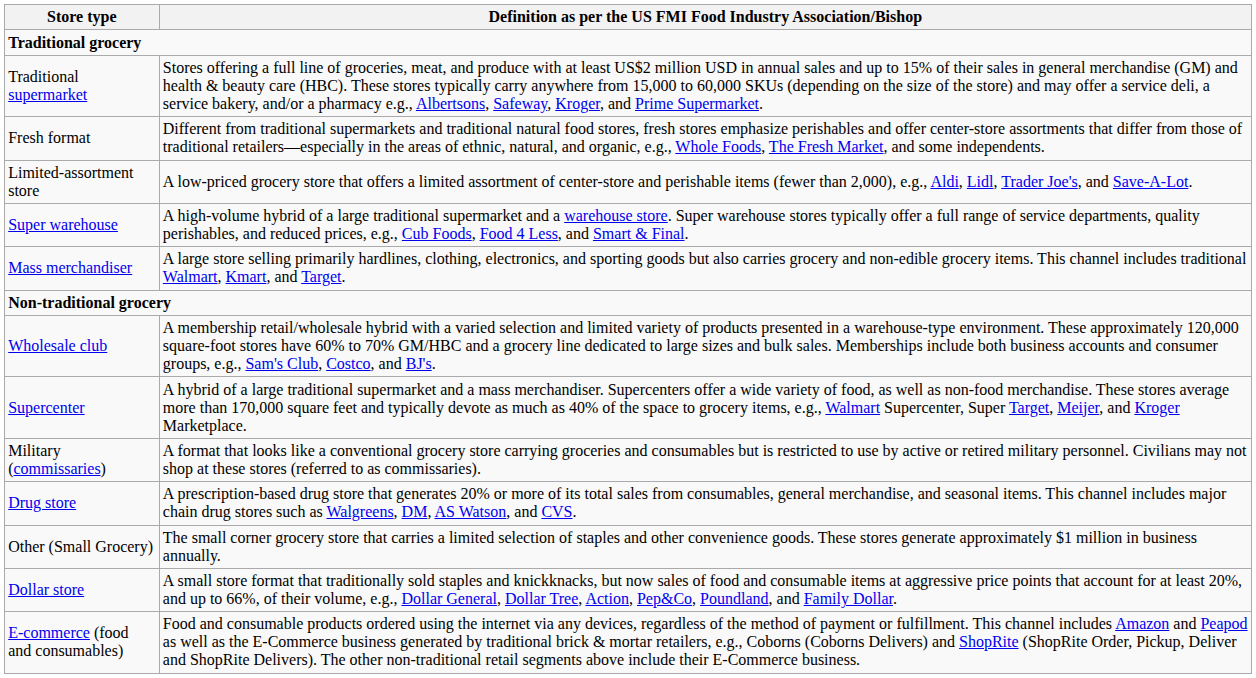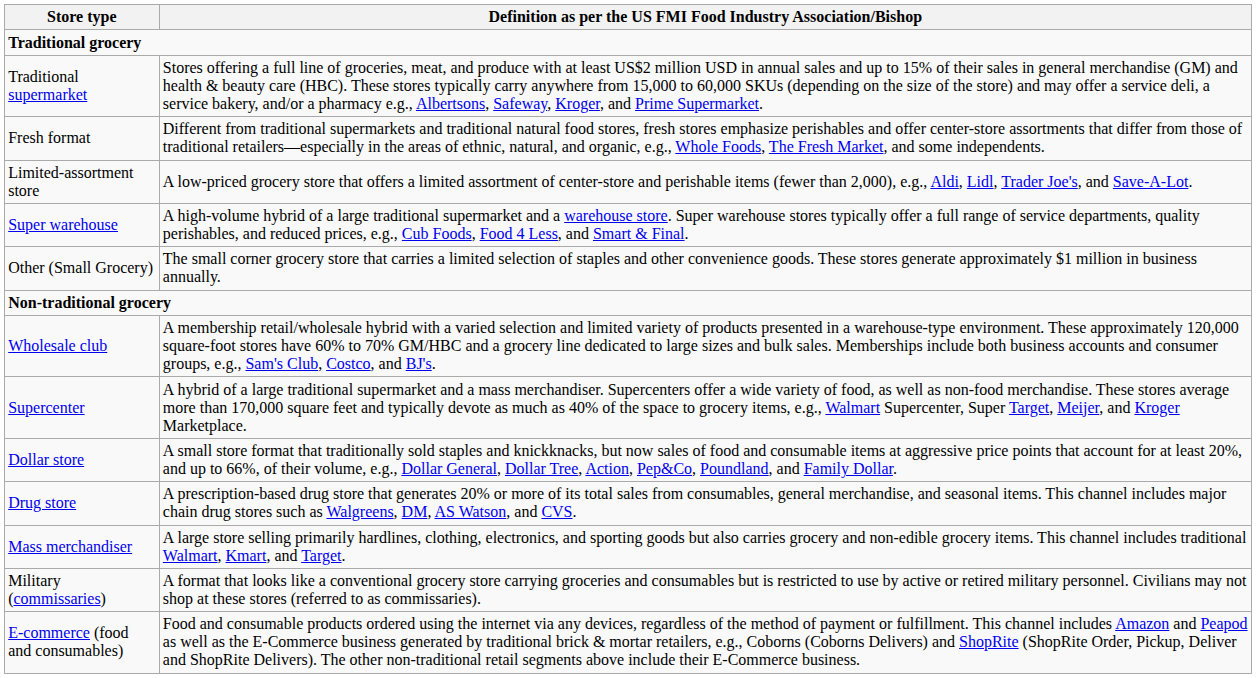 <table class="wikitable">
 <tr>
 <th>Store type</th>
 <th>Definition as per the US FMI Food Industry Association/Bishop</th>
 </tr>
 <tr>
 <td colspan="2"><strong>Traditional grocery</strong></td>
 </tr>
 <tr>
 <td>Traditional <a href='#'>supermarket</a></td>
 <td>Stores offering a full line of groceries, meat, and produce with at least US$2 million USD in annual sales and up to 15% of their sales in general merchandise (GM) and health & beauty care (HBC). These stores typically carry anywhere from 15,000 to 60,000 SKUs (depending on the size of the store) and may offer a service deli, a service bakery, and/or a pharmacy e.g., <a href='#'>Albertsons</a>, <a href='#'>Safeway</a>, <a href='#'>Kroger</a>, and <a href='#'>Prime Supermarket</a>.</td>
 </tr>
 <tr>
 <td>Fresh format</td>
 <td>Different from traditional supermarkets and traditional natural food stores, fresh stores emphasize perishables and offer center-store assortments that differ from those of traditional retailers—especially in the areas of ethnic, natural, and organic, e.g., <a href='#'>Whole Foods</a>, <a href='#'>The Fresh Market</a>, and some independents.</td>
 </tr>
 <tr>
 <td>Limited-assortment store</td>
 <td>A low-priced grocery store that offers a limited assortment of center-store and perishable items (fewer than 2,000), e.g., <a href='#'>Aldi</a>, <a href='#'>Lidl</a>, <a href='#'>Trader Joe's</a>, and <a href='#'>Save-A-Lot</a>.</td>
 </tr>
 <tr>
 <td><a href='#'>Super warehouse</a></td>
 <td>A high-volume hybrid of a large traditional supermarket and a <a href='#'>warehouse store</a>. Super warehouse stores typically offer a full range of service departments, quality perishables, and reduced prices, e.g., <a href='#'>Cub Foods</a>, <a href='#'>Food 4 Less</a>, and <a href='#'>Smart & Final</a>.</td>
 </tr>
 <tr>
-<td><a href='#'>Mass merchandiser</a></td>
-<td>A large store selling primarily hardlines, clothing, electronics, and sporting goods but also carries grocery and non-edible grocery items. This channel includes traditional <a href='#'>Walmart</a>, <a href='#'>Kmart</a>, and <a href='#'>Target</a>.</td>
+<td>Other (Small Grocery)</td>
+<td>The small corner grocery store that carries a limited selection of staples and other convenience goods. These stores generate approximately $1 million in business annually.</td>
 </tr>
 <tr>
 <td colspan="2"><strong>Non-traditional grocery</strong></td>
 </tr>
 <tr>
 <td><a href='#'>Wholesale club</a></td>
 <td>A membership retail/wholesale hybrid with a varied selection and limited variety of products presented in a warehouse-type environment. These approximately 120,000 square-foot stores have 60% to 70% GM/HBC and a grocery line dedicated to large sizes and bulk sales. Memberships include both business accounts and consumer groups, e.g., <a href='#'>Sam's Club</a>, <a href='#'>Costco</a>, and <a href='#'>BJ's</a>.</td>
 </tr>
 <tr>
 <td><a href='#'>Supercenter</a></td>
 <td>A hybrid of a large traditional supermarket and a mass merchandiser. Supercenters offer a wide variety of food, as well as non-food merchandise. These stores average more than 170,000 square feet and typically devote as much as 40% of the space to grocery items, e.g., <a href='#'>Walmart</a> Supercenter, Super <a href='#'>Target</a>, <a href='#'>Meijer</a>, and <a href='#'>Kroger</a> Marketplace.</td>
 </tr>
 <tr>
-<td>Military (<a href='#'>commissaries</a>)</td>
-<td>A format that looks like a conventional grocery store carrying groceries and consumables but is restricted to use by active or retired military personnel. Civilians may not shop at these stores (referred to as commissaries).</td>
+<td><a href='#'>Dollar store</a></td>
+<td>A small store format that traditionally sold staples and knickknacks, but now sales of food and consumable items at aggressive price points that account for at least 20%, and up to 66%, of their volume, e.g., <a href='#'>Dollar General</a>, <a href='#'>Dollar Tree</a>, <a href='#'>Action</a>, <a href='#'>Pep&Co</a>, <a href='#'>Poundland</a>, and <a href='#'>Family Dollar</a>.</td>
 </tr>
 <tr>
 <td><a href='#'>Drug store</a></td>
 <td>A prescription-based drug store that generates 20% or more of its total sales from consumables, general merchandise, and seasonal items. This channel includes major chain drug stores such as <a href='#'>Walgreens</a>, <a href='#'>DM</a>, <a href='#'>AS Watson</a>, and <a href='#'>CVS</a>.</td>
 </tr>
 <tr>
-<td>Other (Small Grocery)</td>
-<td>The small corner grocery store that carries a limited selection of staples and other convenience goods. These stores generate approximately $1 million in business annually.</td>
+<td><a href='#'>Mass merchandiser</a></td>
+<td>A large store selling primarily hardlines, clothing, electronics, and sporting goods but also carries grocery and non-edible grocery items. This channel includes traditional <a href='#'>Walmart</a>, <a href='#'>Kmart</a>, and <a href='#'>Target</a>.</td>
 </tr>
 <tr>
-<td><a href='#'>Dollar store</a></td>
-<td>A small store format that traditionally sold staples and knickknacks, but now sales of food and consumable items at aggressive price points that account for at least 20%, and up to 66%, of their volume, e.g., <a href='#'>Dollar General</a>, <a href='#'>Dollar Tree</a>, <a href='#'>Action</a>, <a href='#'>Pep&Co</a>, <a href='#'>Poundland</a>, and <a href='#'>Family Dollar</a>.</td>
+<td>Military (<a href='#'>commissaries</a>)</td>
+<td>A format that looks like a conventional grocery store carrying groceries and consumables but is restricted to use by active or retired military personnel. Civilians may not shop at these stores (referred to as commissaries).</td>
 </tr>
 <tr>
 <td><a href='#'>E-commerce</a> (food and consumables)</td>
 <td>Food and consumable products ordered using the internet via any devices, regardless of the method of payment or fulfillment.  This channel includes <a href='#'>Amazon</a> and <a href='#'>Peapod</a> as well as the E-Commerce business generated by traditional brick & mortar retailers, e.g., Coborns (Coborns Delivers) and <a href='#'>ShopRite</a> (ShopRite Order, Pickup, Deliver and ShopRite Delivers). The other non-traditional retail segments above include their E-Commerce business.</td>
 </tr>
 </table>
